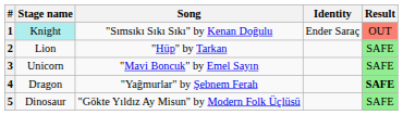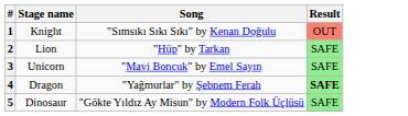 <table class="wikitable plainrowheaders" style="text-align: center;">
 <tr>
 <th>#</th>
 <th>Stage name</th>
 <th>Song</th>
-<th>Identity</th>
 <th>Result</th>
 </tr>
 <tr>
 <th>1</th>
-<td style="background: paleturquoise;">Knight</td>
+<td>Knight</td>
 <td>"Sımsıkı Sıkı Sıkı" by <a href='#'>Kenan Doğulu</a></td>
-<td>Ender Saraç</td>
 <td bgcolor=salmon>OUT</td>
 </tr>
 <tr>
 <th>2</th>
 <td>Lion</td>
 <td>"<a href='#'>Hüp</a>" by <a href='#'>Tarkan</a></td>
-<td></td>
 <td bgcolor="lightgreen">SAFE</td>
 </tr>
 <tr>
 <th>3</th>
 <td>Unicorn</td>
 <td>"<a href='#'>Mavi Boncuk</a>" by <a href='#'>Emel Sayın</a></td>
-<td></td>
 <td bgcolor="lightgreen">SAFE</td>
 </tr>
 <tr>
 <th>4</th>
 <td>Dragon</td>
 <td>"Yağmurlar" by <a href='#'>Şebnem Ferah</a></td>
-<td></td>
 <td bgcolor="lightgreen"><strong>SAFE</strong></td>
 </tr>
 <tr>
 <th>5</th>
 <td>Dinosaur</td>
 <td>"Gökte Yıldız Ay Misun" by <a href='#'>Modern Folk Üçlüsü</a></td>
-<td></td>
 <td bgcolor="lightgreen">SAFE</td>
 </tr>
 </table>
